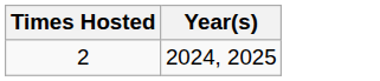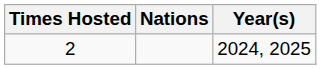 <table class="wikitable">
 <tr>
 <th>Times Hosted</th>
+<th>Nations</th>
 <th>Year(s)</th>
 </tr>
 <tr>
 <td align=center>2</td>
+<td></td>
 <td>2024, 2025</td>
 </tr>
 </table>
